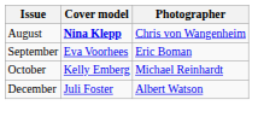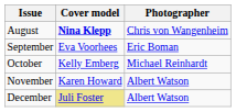 <table class="sortable wikitable">
 <tr>
 <th>Issue</th>
 <th>Cover model</th>
 <th>Photographer</th>
 </tr>
 <tr>
 <td>August</td>
 <td><strong><a href='#'>Nina Klepp</a></strong></td>
 <td><a href='#'>Chris von Wangenheim</a></td>
 </tr>
 <tr>
 <td>September</td>
 <td><a href='#'>Eva Voorhees</a></td>
 <td><a href='#'>Eric Boman</a></td>
 </tr>
 <tr>
 <td>October</td>
 <td><a href='#'>Kelly Emberg</a></td>
 <td><a href='#'>Michael Reinhardt</a></td>
 </tr>
 <tr>
+<td>November</td>
+<td><a href='#'>Karen Howard</a></td>
+<td><a href='#'>Albert Watson</a></td>
+</tr>
+<tr>
 <td>December</td>
-<td><a href='#'>Juli Foster</a></td>
+<td style="background: khaki;"><a href='#'>Juli Foster</a></td>
 <td><a href='#'>Albert Watson</a></td>
 </tr>
 </table>
